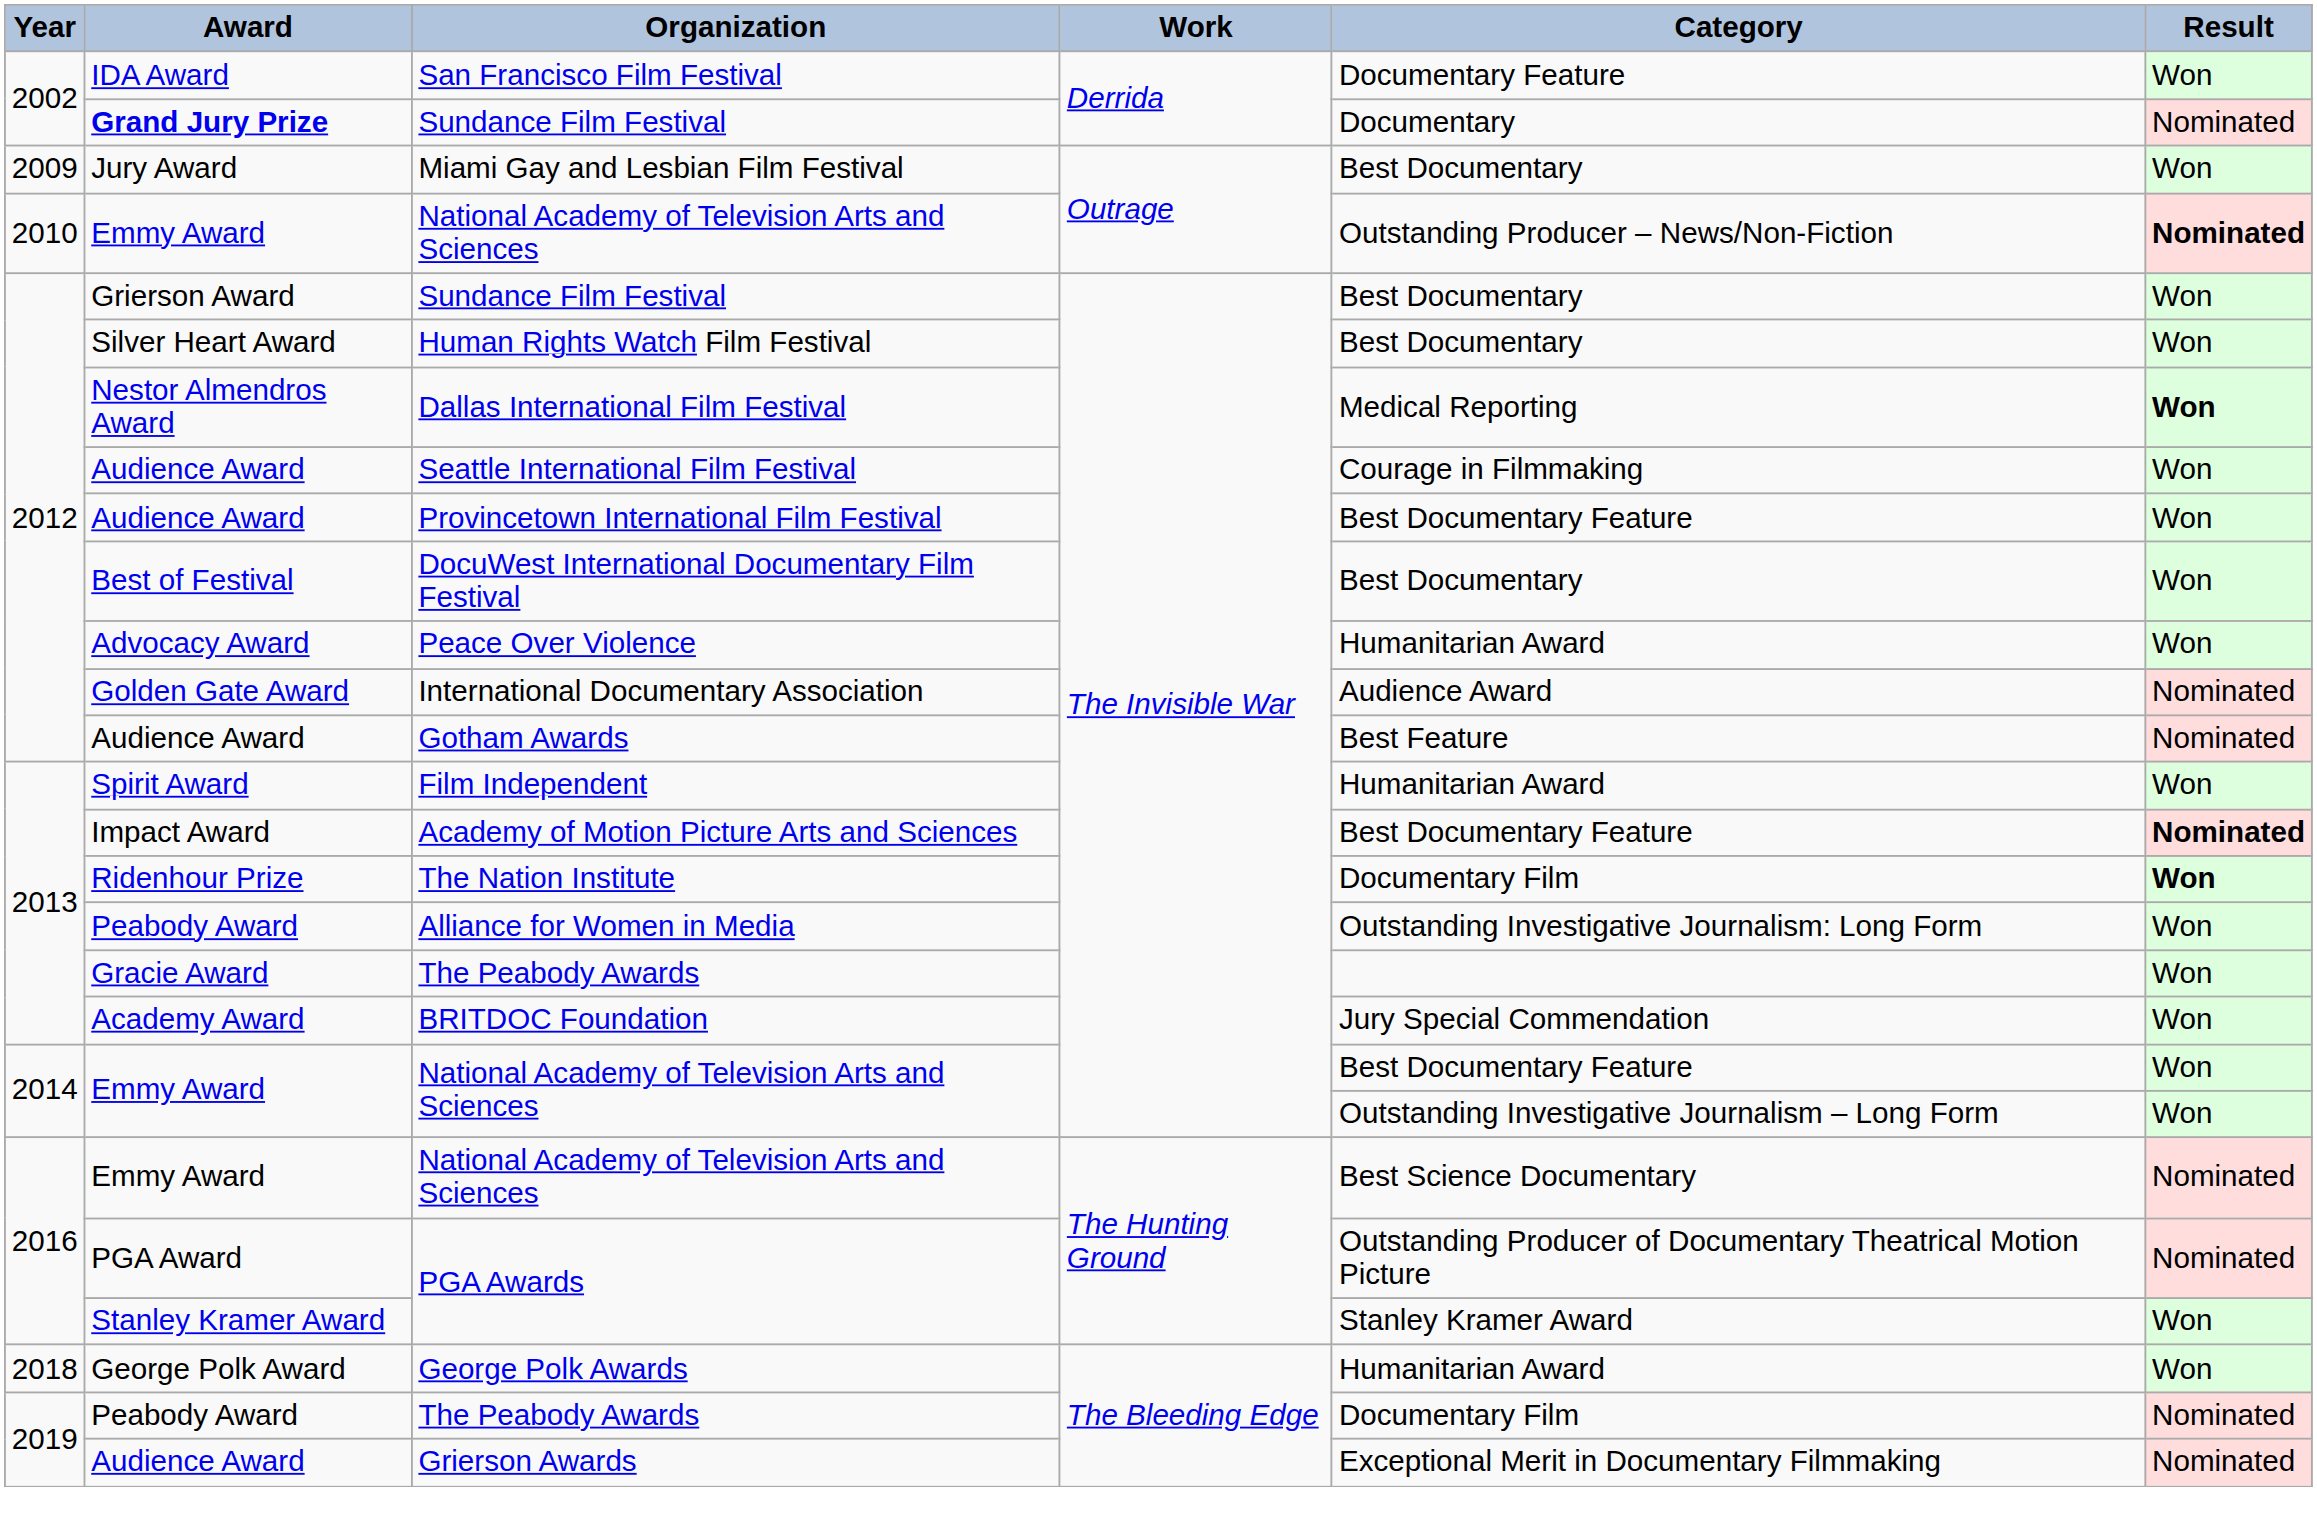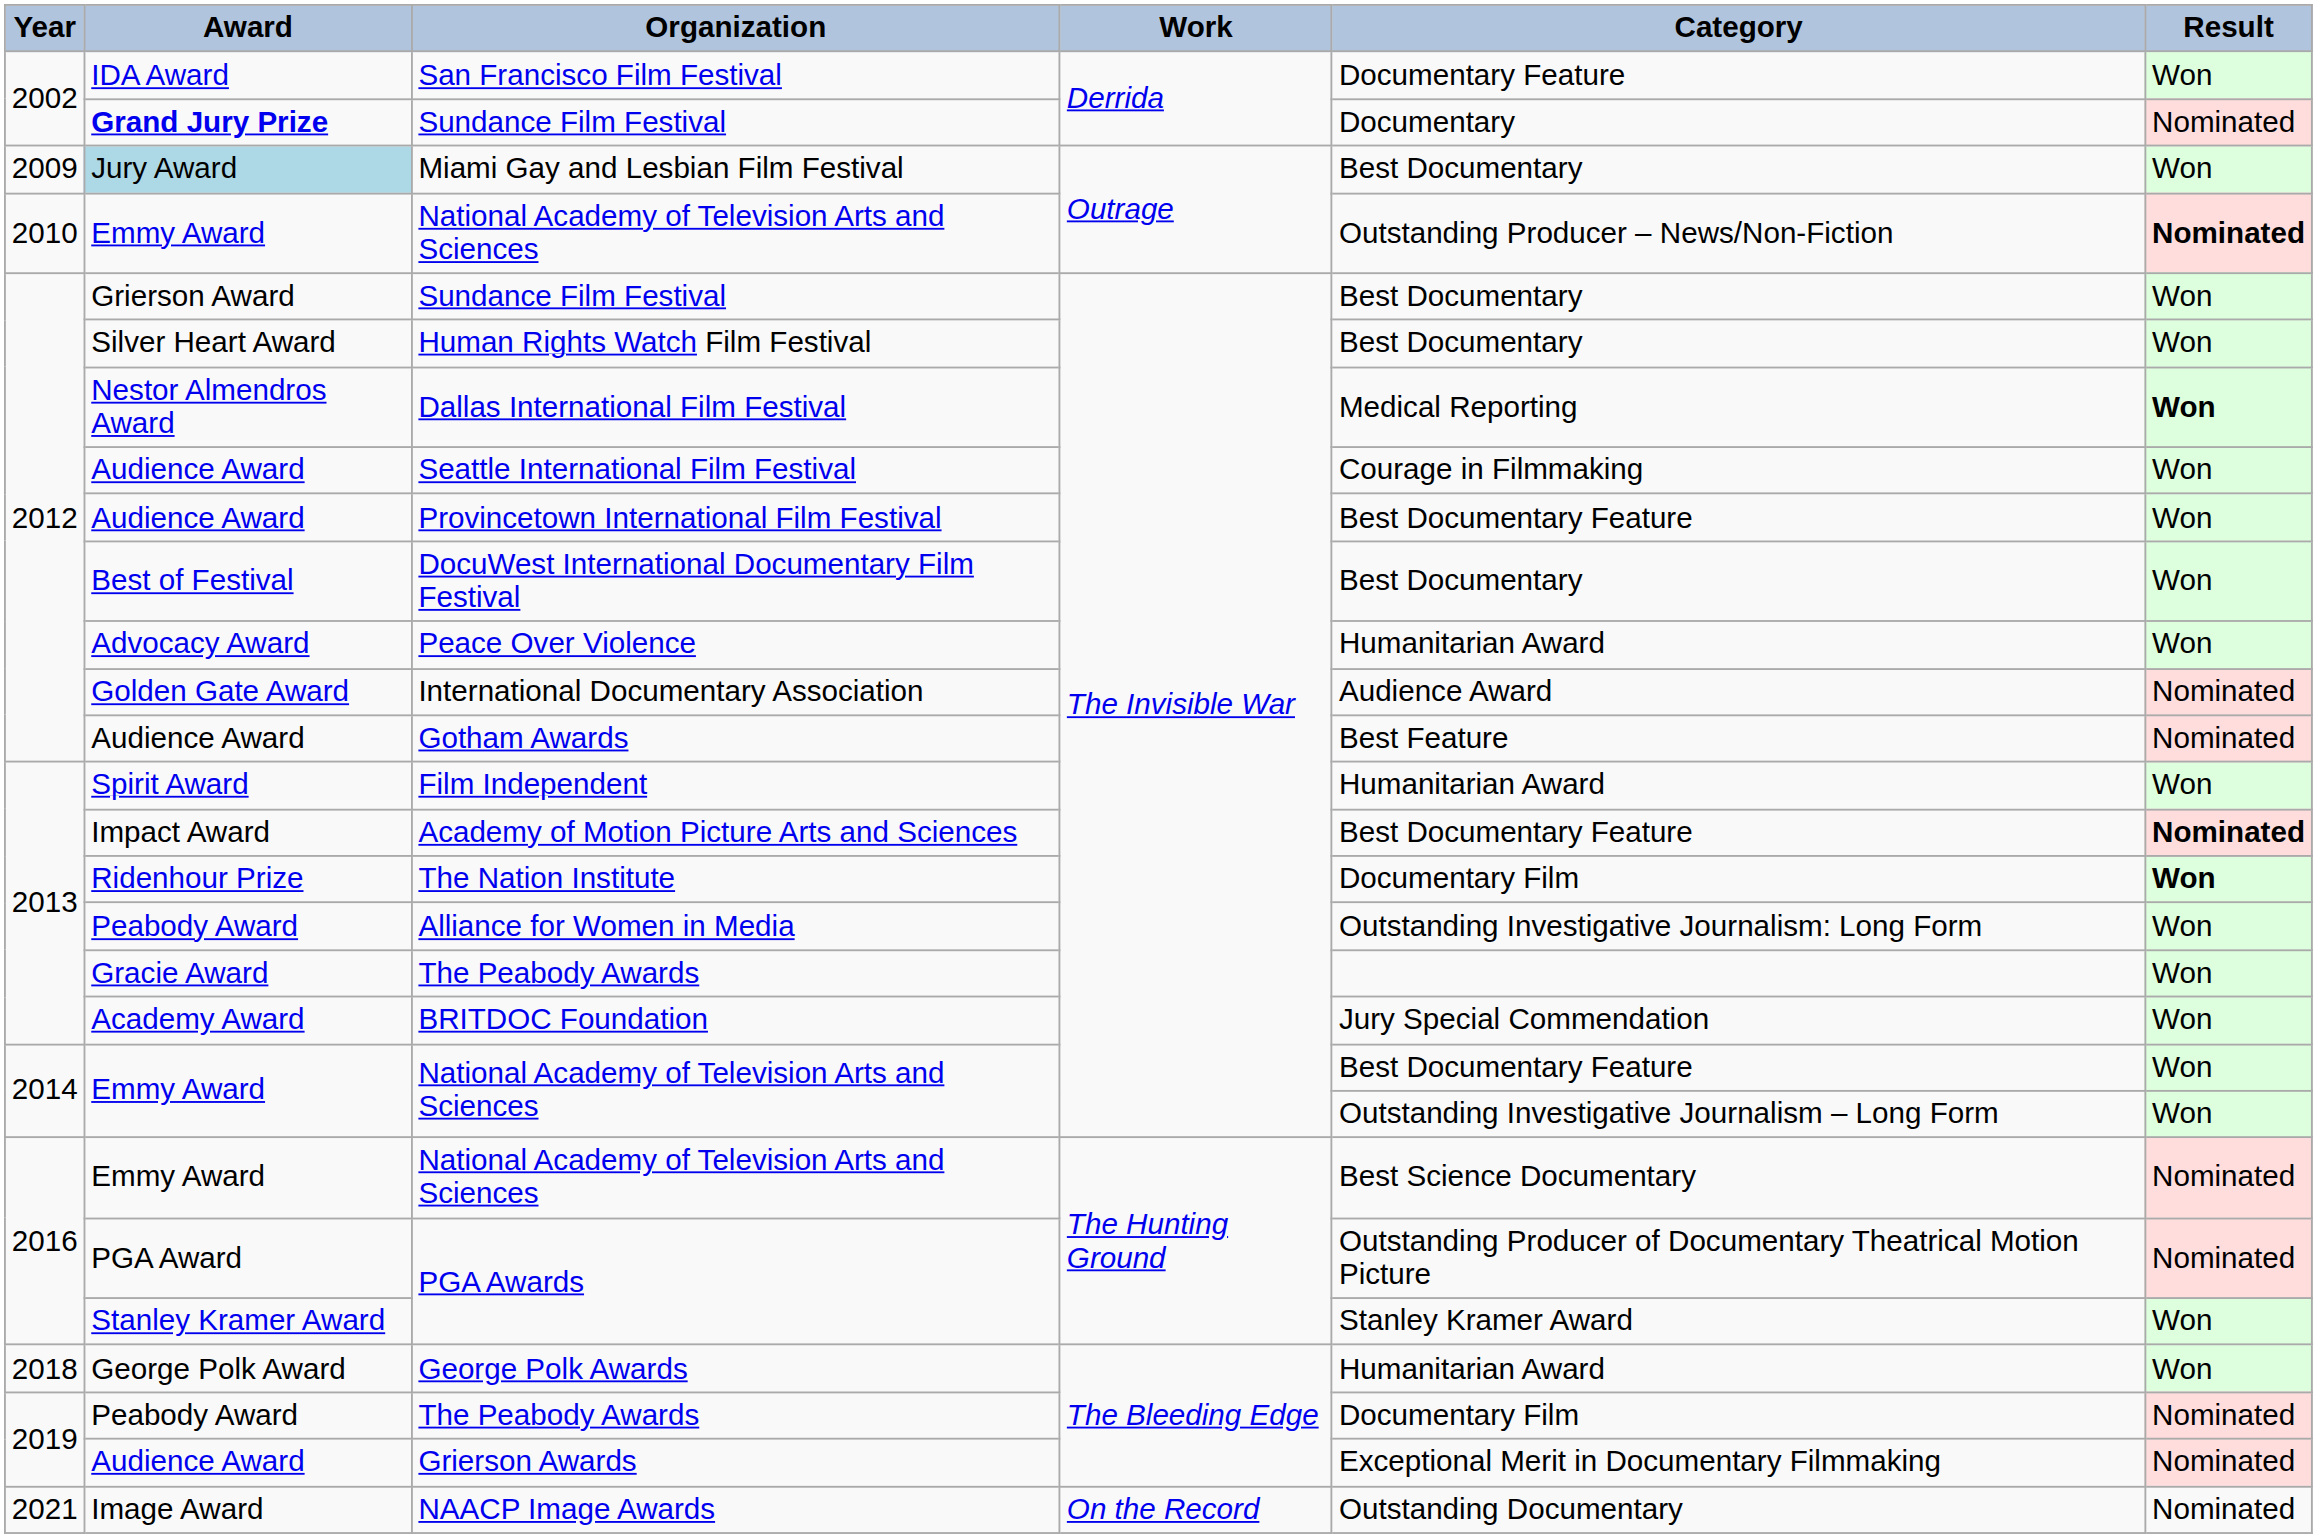 <table class="wikitable">
 <tr>
 <th style="background:#B0C4DE;">Year</th>
 <th style="background:#B0C4DE;">Award</th>
 <th style="background:#B0C4DE;">Organization</th>
 <th style="background:#B0C4DE;">Work</th>
 <th style="background:#B0C4DE;">Category</th>
 <th style="background:#B0C4DE;">Result</th>
 </tr>
 <tr>
 <td rowspan="2">2002</td>
 <td><a href='#'>IDA Award</a></td>
 <td><a href='#'>San Francisco Film Festival</a></td>
 <td rowspan="2"><em><a href='#'>Derrida</a></em></td>
 <td>Documentary Feature</td>
 <td bgcolor="#ddffdd">Won</td>
 </tr>
 <tr>
 <td><strong><a href='#'>Grand Jury Prize</a></strong></td>
 <td><a href='#'>Sundance Film Festival</a></td>
 <td>Documentary</td>
 <td style="background: #ffdddd">Nominated</td>
 </tr>
 <tr>
 <td>2009</td>
-<td>Jury Award</td>
+<td style="background: lightblue;">Jury Award</td>
 <td>Miami Gay and Lesbian Film Festival</td>
 <td rowspan="2"><em><a href='#'>Outrage</a></em></td>
 <td>Best Documentary</td>
 <td bgcolor="#ddffdd">Won</td>
 </tr>
 <tr>
 <td>2010</td>
 <td><a href='#'>Emmy Award</a></td>
 <td><a href='#'>National Academy of Television Arts and Sciences</a></td>
 <td>Outstanding Producer – News/Non-Fiction</td>
 <td style="background: #ffdddd"><strong>Nominated</strong></td>
 </tr>
 <tr>
 <td rowspan="9">2012</td>
 <td>Grierson Award</td>
 <td><a href='#'>Sundance Film Festival</a></td>
 <td rowspan="17"><em><a href='#'>The Invisible War</a></em></td>
 <td>Best Documentary</td>
 <td bgcolor="#ddffdd">Won</td>
 </tr>
 <tr>
 <td>Silver Heart Award</td>
 <td><a href='#'>Human Rights Watch</a> Film Festival</td>
 <td>Best Documentary</td>
 <td bgcolor="#ddffdd">Won</td>
 </tr>
 <tr>
 <td><a href='#'>Nestor Almendros Award</a></td>
 <td><a href='#'>Dallas International Film Festival</a></td>
 <td>Medical Reporting</td>
 <td bgcolor="#ddffdd"><strong>Won</strong></td>
 </tr>
 <tr>
 <td><a href='#'>Audience Award</a></td>
 <td><a href='#'>Seattle International Film Festival</a></td>
 <td>Courage in Filmmaking</td>
 <td bgcolor="#ddffdd">Won</td>
 </tr>
 <tr>
 <td><a href='#'>Audience Award</a></td>
 <td><a href='#'>Provincetown International Film Festival</a></td>
 <td>Best Documentary Feature</td>
 <td bgcolor="#ddffdd">Won</td>
 </tr>
 <tr>
 <td><a href='#'>Best of Festival</a></td>
 <td><a href='#'>DocuWest International Documentary Film Festival</a></td>
 <td>Best Documentary</td>
 <td bgcolor="#ddffdd">Won</td>
 </tr>
 <tr>
 <td><a href='#'>Advocacy Award</a></td>
 <td><a href='#'>Peace Over Violence</a></td>
 <td>Humanitarian Award</td>
 <td bgcolor="#ddffdd">Won</td>
 </tr>
 <tr>
 <td><a href='#'>Golden Gate Award</a></td>
 <td>International Documentary Association</td>
 <td>Audience Award</td>
 <td bgcolor="#ffdddd">Nominated</td>
 </tr>
 <tr>
 <td>Audience Award</td>
 <td><a href='#'>Gotham Awards</a></td>
 <td>Best Feature</td>
 <td style="background: #ffdddd">Nominated</td>
 </tr>
 <tr>
 <td rowspan="6">2013</td>
 <td><a href='#'>Spirit Award</a></td>
 <td><a href='#'>Film Independent</a></td>
 <td>Humanitarian Award</td>
 <td bgcolor="#ddffdd">Won</td>
 </tr>
 <tr>
 <td>Impact Award</td>
 <td><a href='#'>Academy of Motion Picture Arts and Sciences</a></td>
 <td>Best Documentary Feature</td>
 <td bgcolor="#ffdddd"><strong>Nominated</strong></td>
 </tr>
 <tr>
 <td><a href='#'>Ridenhour Prize</a></td>
 <td><a href='#'>The Nation Institute</a></td>
 <td>Documentary Film</td>
 <td bgcolor="#ddffdd"><strong>Won</strong></td>
 </tr>
 <tr>
 <td><a href='#'>Peabody Award</a></td>
 <td><a href='#'>Alliance for Women in Media</a></td>
 <td>Outstanding Investigative Journalism: Long Form</td>
 <td bgcolor="#ddffdd">Won</td>
 </tr>
 <tr>
 <td><a href='#'>Gracie Award</a></td>
 <td><a href='#'>The Peabody Awards</a></td>
 <td></td>
 <td bgcolor="#ddffdd">Won</td>
 </tr>
 <tr>
 <td><a href='#'>Academy Award</a></td>
 <td><a href='#'>BRITDOC Foundation</a></td>
 <td>Jury Special Commendation</td>
 <td bgcolor="#ddffdd">Won</td>
 </tr>
 <tr>
 <td rowspan="2">2014</td>
 <td rowspan="2"><a href='#'>Emmy Award</a></td>
 <td rowspan="2"><a href='#'>National Academy of Television Arts and Sciences</a></td>
 <td>Best Documentary Feature</td>
 <td bgcolor="#ddffdd">Won</td>
 </tr>
 <tr>
 <td>Outstanding Investigative Journalism – Long Form</td>
 <td bgcolor="#ddffdd">Won</td>
 </tr>
 <tr>
 <td rowspan="3">2016</td>
 <td>Emmy Award</td>
 <td><a href='#'>National Academy of Television Arts and Sciences</a></td>
 <td rowspan="3"><em><a href='#'>The Hunting Ground</a></em></td>
 <td>Best Science Documentary</td>
 <td bgcolor="#ffdddd">Nominated</td>
 </tr>
 <tr>
 <td>PGA Award</td>
 <td rowspan="2"><a href='#'>PGA Awards</a></td>
 <td>Outstanding Producer of Documentary Theatrical Motion Picture</td>
 <td bgcolor="#ffdddd">Nominated</td>
 </tr>
 <tr>
 <td><a href='#'>Stanley Kramer Award</a></td>
 <td>Stanley Kramer Award</td>
 <td bgcolor="#ddffdd">Won</td>
 </tr>
 <tr>
 <td>2018</td>
 <td>George Polk Award</td>
 <td><a href='#'>George Polk Awards</a></td>
 <td rowspan=3><em><a href='#'>The Bleeding Edge</a></em></td>
 <td>Humanitarian Award</td>
 <td bgcolor="#ddffdd">Won</td>
 </tr>
 <tr>
 <td rowspan="2">2019</td>
 <td>Peabody Award</td>
 <td><a href='#'>The Peabody Awards</a></td>
 <td>Documentary Film</td>
 <td bgcolor="#ffdddd">Nominated</td>
 </tr>
 <tr>
 <td><a href='#'>Audience Award</a></td>
 <td><a href='#'>Grierson Awards</a></td>
 <td>Exceptional Merit in Documentary Filmmaking</td>
 <td bgcolor="#ffdddd">Nominated</td>
 </tr>
+<tr>
+<td>2021</td>
+<td>Image Award</td>
+<td><a href='#'>NAACP Image Awards</a></td>
+<td><em><a href='#'>On the Record</a></em></td>
+<td>Outstanding Documentary</td>
+<td>Nominated</td>
+</tr>
 </table>
